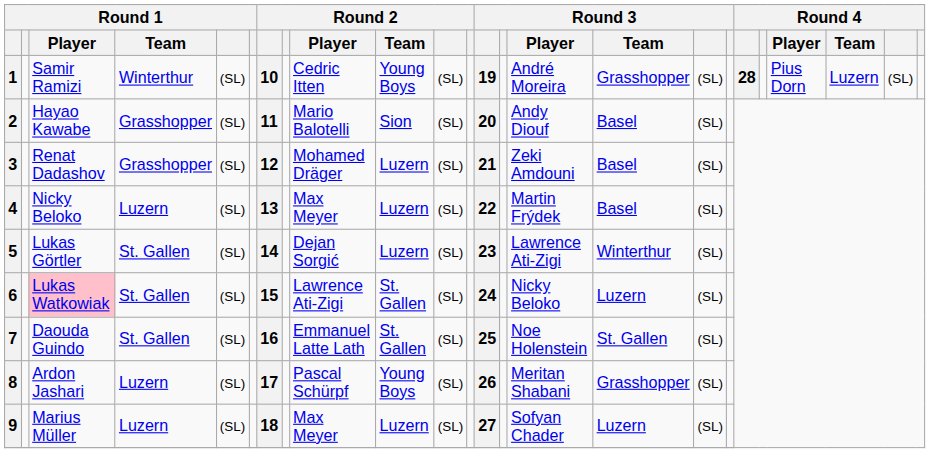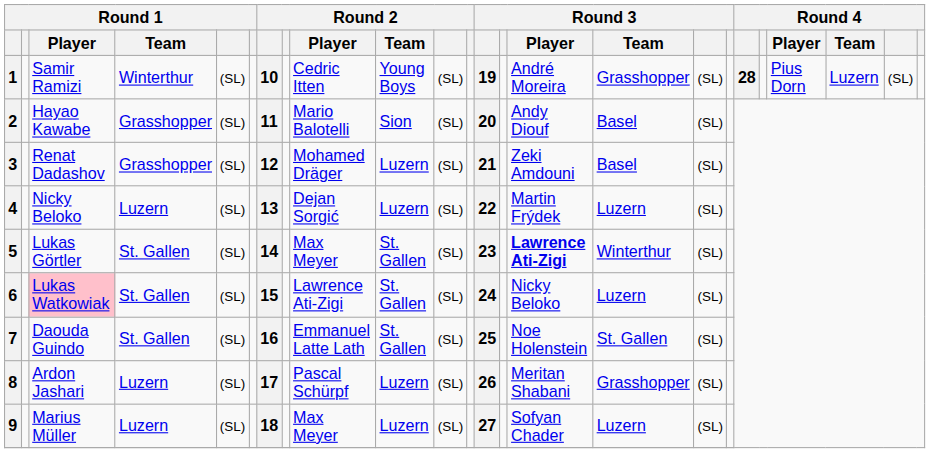 <table class="wikitable" style="text-align:left;font-size:95%">
 <tr>
 <th colspan=6>Round 1</th>
 <th colspan=6>Round 2</th>
 <th colspan=6>Round 3</th>
 <th colspan=6>Round 4</th>
 </tr>
 <tr>
 <th align=right></th>
 <th align=center></th>
 <th width=140>Player</th>
 <th width=100>Team</th>
 <th width=20></th>
 <th></th>
 <th align=right></th>
 <th align=center></th>
 <th width=140>Player</th>
 <th width=100>Team</th>
 <th width=20></th>
 <th></th>
 <th align=right></th>
 <th align=center></th>
 <th width=140>Player</th>
 <th width=100>Team</th>
 <th width=20></th>
 <th></th>
 <th align=right></th>
 <th align=center></th>
 <th width=140>Player</th>
 <th width=100>Team</th>
 <th width=20></th>
 <th></th>
 </tr>
 <tr>
 <th>1</th>
 <td></td>
 <td><a href='#'>Samir Ramizi</a></td>
 <td><a href='#'>Winterthur</a></td>
 <td><small>(SL)</small></td>
 <td></td>
 <th>10</th>
 <td></td>
 <td><a href='#'>Cedric Itten</a></td>
 <td><a href='#'>Young Boys</a></td>
 <td><small>(SL)</small></td>
 <td></td>
 <th>19</th>
 <td></td>
 <td><a href='#'>André Moreira</a></td>
 <td><a href='#'>Grasshopper</a></td>
 <td><small>(SL)</small></td>
 <td></td>
 <th>28</th>
 <td></td>
 <td><a href='#'>Pius Dorn</a></td>
 <td><a href='#'>Luzern</a></td>
 <td><small>(SL)</small></td>
 <td></td>
 </tr>
 <tr>
 <th>2</th>
 <td></td>
 <td><a href='#'>Hayao Kawabe</a></td>
 <td><a href='#'>Grasshopper</a></td>
 <td><small>(SL)</small></td>
 <td></td>
 <th>11</th>
 <td></td>
 <td><a href='#'>Mario Balotelli</a></td>
 <td><a href='#'>Sion</a></td>
 <td><small>(SL)</small></td>
 <td></td>
 <th>20</th>
 <td></td>
 <td><a href='#'>Andy Diouf</a></td>
 <td><a href='#'>Basel</a></td>
 <td><small>(SL)</small></td>
 <td></td>
 </tr>
 <tr>
 <th>3</th>
 <td></td>
 <td><a href='#'>Renat Dadashov</a></td>
 <td><a href='#'>Grasshopper</a></td>
 <td><small>(SL)</small></td>
 <td></td>
 <th>12</th>
 <td></td>
 <td><a href='#'>Mohamed Dräger</a></td>
 <td><a href='#'>Luzern</a></td>
 <td><small>(SL)</small></td>
 <td></td>
 <th>21</th>
 <td></td>
 <td><a href='#'>Zeki Amdouni</a></td>
 <td><a href='#'>Basel</a></td>
 <td><small>(SL)</small></td>
 <td></td>
 </tr>
 <tr>
 <th>4</th>
 <td></td>
 <td><a href='#'>Nicky Beloko</a></td>
 <td><a href='#'>Luzern</a></td>
 <td><small>(SL)</small></td>
 <td></td>
 <th>13</th>
 <td></td>
-<td><a href='#'>Max Meyer</a></td>
+<td><a href='#'>Dejan Sorgić</a></td>
 <td><a href='#'>Luzern</a></td>
 <td><small>(SL)</small></td>
 <td></td>
 <th>22</th>
 <td></td>
 <td><a href='#'>Martin Frýdek</a></td>
-<td><a href='#'>Basel</a></td>
+<td><a href='#'>Luzern</a></td>
 <td><small>(SL)</small></td>
 <td></td>
 </tr>
 <tr>
 <th>5</th>
 <td></td>
 <td><a href='#'>Lukas Görtler</a></td>
 <td><a href='#'>St. Gallen</a></td>
 <td><small>(SL)</small></td>
 <td></td>
 <th>14</th>
 <td></td>
-<td><a href='#'>Dejan Sorgić</a></td>
-<td><a href='#'>Luzern</a></td>
+<td><a href='#'>Max Meyer</a></td>
+<td><a href='#'>St. Gallen</a></td>
 <td><small>(SL)</small></td>
 <td></td>
 <th>23</th>
 <td></td>
-<td><a href='#'>Lawrence Ati-Zigi</a></td>
+<td><strong><a href='#'>Lawrence Ati-Zigi</a></strong></td>
 <td><a href='#'>Winterthur</a></td>
 <td><small>(SL)</small></td>
 <td></td>
 </tr>
 <tr>
 <th>6</th>
 <td></td>
 <td style="background: pink;"><a href='#'>Lukas Watkowiak</a></td>
 <td><a href='#'>St. Gallen</a></td>
 <td><small>(SL)</small></td>
 <td></td>
 <th>15</th>
 <td></td>
 <td><a href='#'>Lawrence Ati-Zigi</a></td>
 <td><a href='#'>St. Gallen</a></td>
 <td><small>(SL)</small></td>
 <td></td>
 <th>24</th>
 <td></td>
 <td><a href='#'>Nicky Beloko</a></td>
 <td><a href='#'>Luzern</a></td>
 <td><small>(SL)</small></td>
 <td></td>
 </tr>
 <tr>
 <th>7</th>
 <td></td>
 <td><a href='#'>Daouda Guindo</a></td>
 <td><a href='#'>St. Gallen</a></td>
 <td><small>(SL)</small></td>
 <td></td>
 <th>16</th>
 <td></td>
 <td><a href='#'>Emmanuel Latte Lath</a></td>
 <td><a href='#'>St. Gallen</a></td>
 <td><small>(SL)</small></td>
 <td></td>
 <th>25</th>
 <td></td>
 <td><a href='#'>Noe Holenstein</a></td>
 <td><a href='#'>St. Gallen</a></td>
 <td><small>(SL)</small></td>
 <td></td>
 </tr>
 <tr>
 <th>8</th>
 <td></td>
 <td><a href='#'>Ardon Jashari</a></td>
 <td><a href='#'>Luzern</a></td>
 <td><small>(SL)</small></td>
 <td></td>
 <th>17</th>
 <td></td>
 <td><a href='#'>Pascal Schürpf</a></td>
-<td><a href='#'>Young Boys</a></td>
+<td><a href='#'>Luzern</a></td>
 <td><small>(SL)</small></td>
 <td></td>
 <th>26</th>
 <td></td>
 <td><a href='#'>Meritan Shabani</a></td>
 <td><a href='#'>Grasshopper</a></td>
 <td><small>(SL)</small></td>
 <td></td>
 </tr>
 <tr>
 <th>9</th>
 <td></td>
 <td><a href='#'>Marius Müller</a></td>
 <td><a href='#'>Luzern</a></td>
 <td><small>(SL)</small></td>
 <td></td>
 <th>18</th>
 <td></td>
 <td><a href='#'>Max Meyer</a></td>
 <td><a href='#'>Luzern</a></td>
 <td><small>(SL)</small></td>
 <td></td>
 <th>27</th>
 <td></td>
 <td><a href='#'>Sofyan Chader</a></td>
 <td><a href='#'>Luzern</a></td>
 <td><small>(SL)</small></td>
 <td></td>
 </tr>
 <tr>
 </tr>
 </table>
